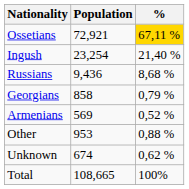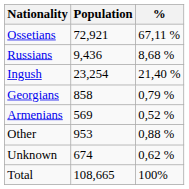 <table class="wikitable">
 <tr>
 <th>Nationality</th>
 <th>Population</th>
 <th>%</th>
 </tr>
 <tr>
 <td><a href='#'>Ossetians</a></td>
 <td>72,921</td>
-<td style="background: gold;">67,11 %</td>
+<td>67,11 %</td>
+</tr>
+<tr>
+<td><a href='#'>Russians</a></td>
+<td>9,436</td>
+<td>8,68 %</td>
 </tr>
 <tr>
 <td><a href='#'>Ingush</a></td>
 <td>23,254</td>
 <td>21,40 %</td>
-</tr>
-<tr>
-<td><a href='#'>Russians</a></td>
-<td>9,436</td>
-<td>8,68 %</td>
 </tr>
 <tr>
 <td><a href='#'>Georgians</a></td>
 <td>858</td>
 <td>0,79 %</td>
 </tr>
 <tr>
 <td><a href='#'>Armenians</a></td>
 <td>569</td>
 <td>0,52 %</td>
 </tr>
 <tr>
 <td>Other</td>
 <td>953</td>
 <td>0,88 %</td>
 </tr>
 <tr>
 <td>Unknown</td>
 <td>674</td>
 <td>0,62 %</td>
 </tr>
 <tr>
 <td>Total</td>
 <td>108,665</td>
 <td>100%</td>
 </tr>
 </table>
